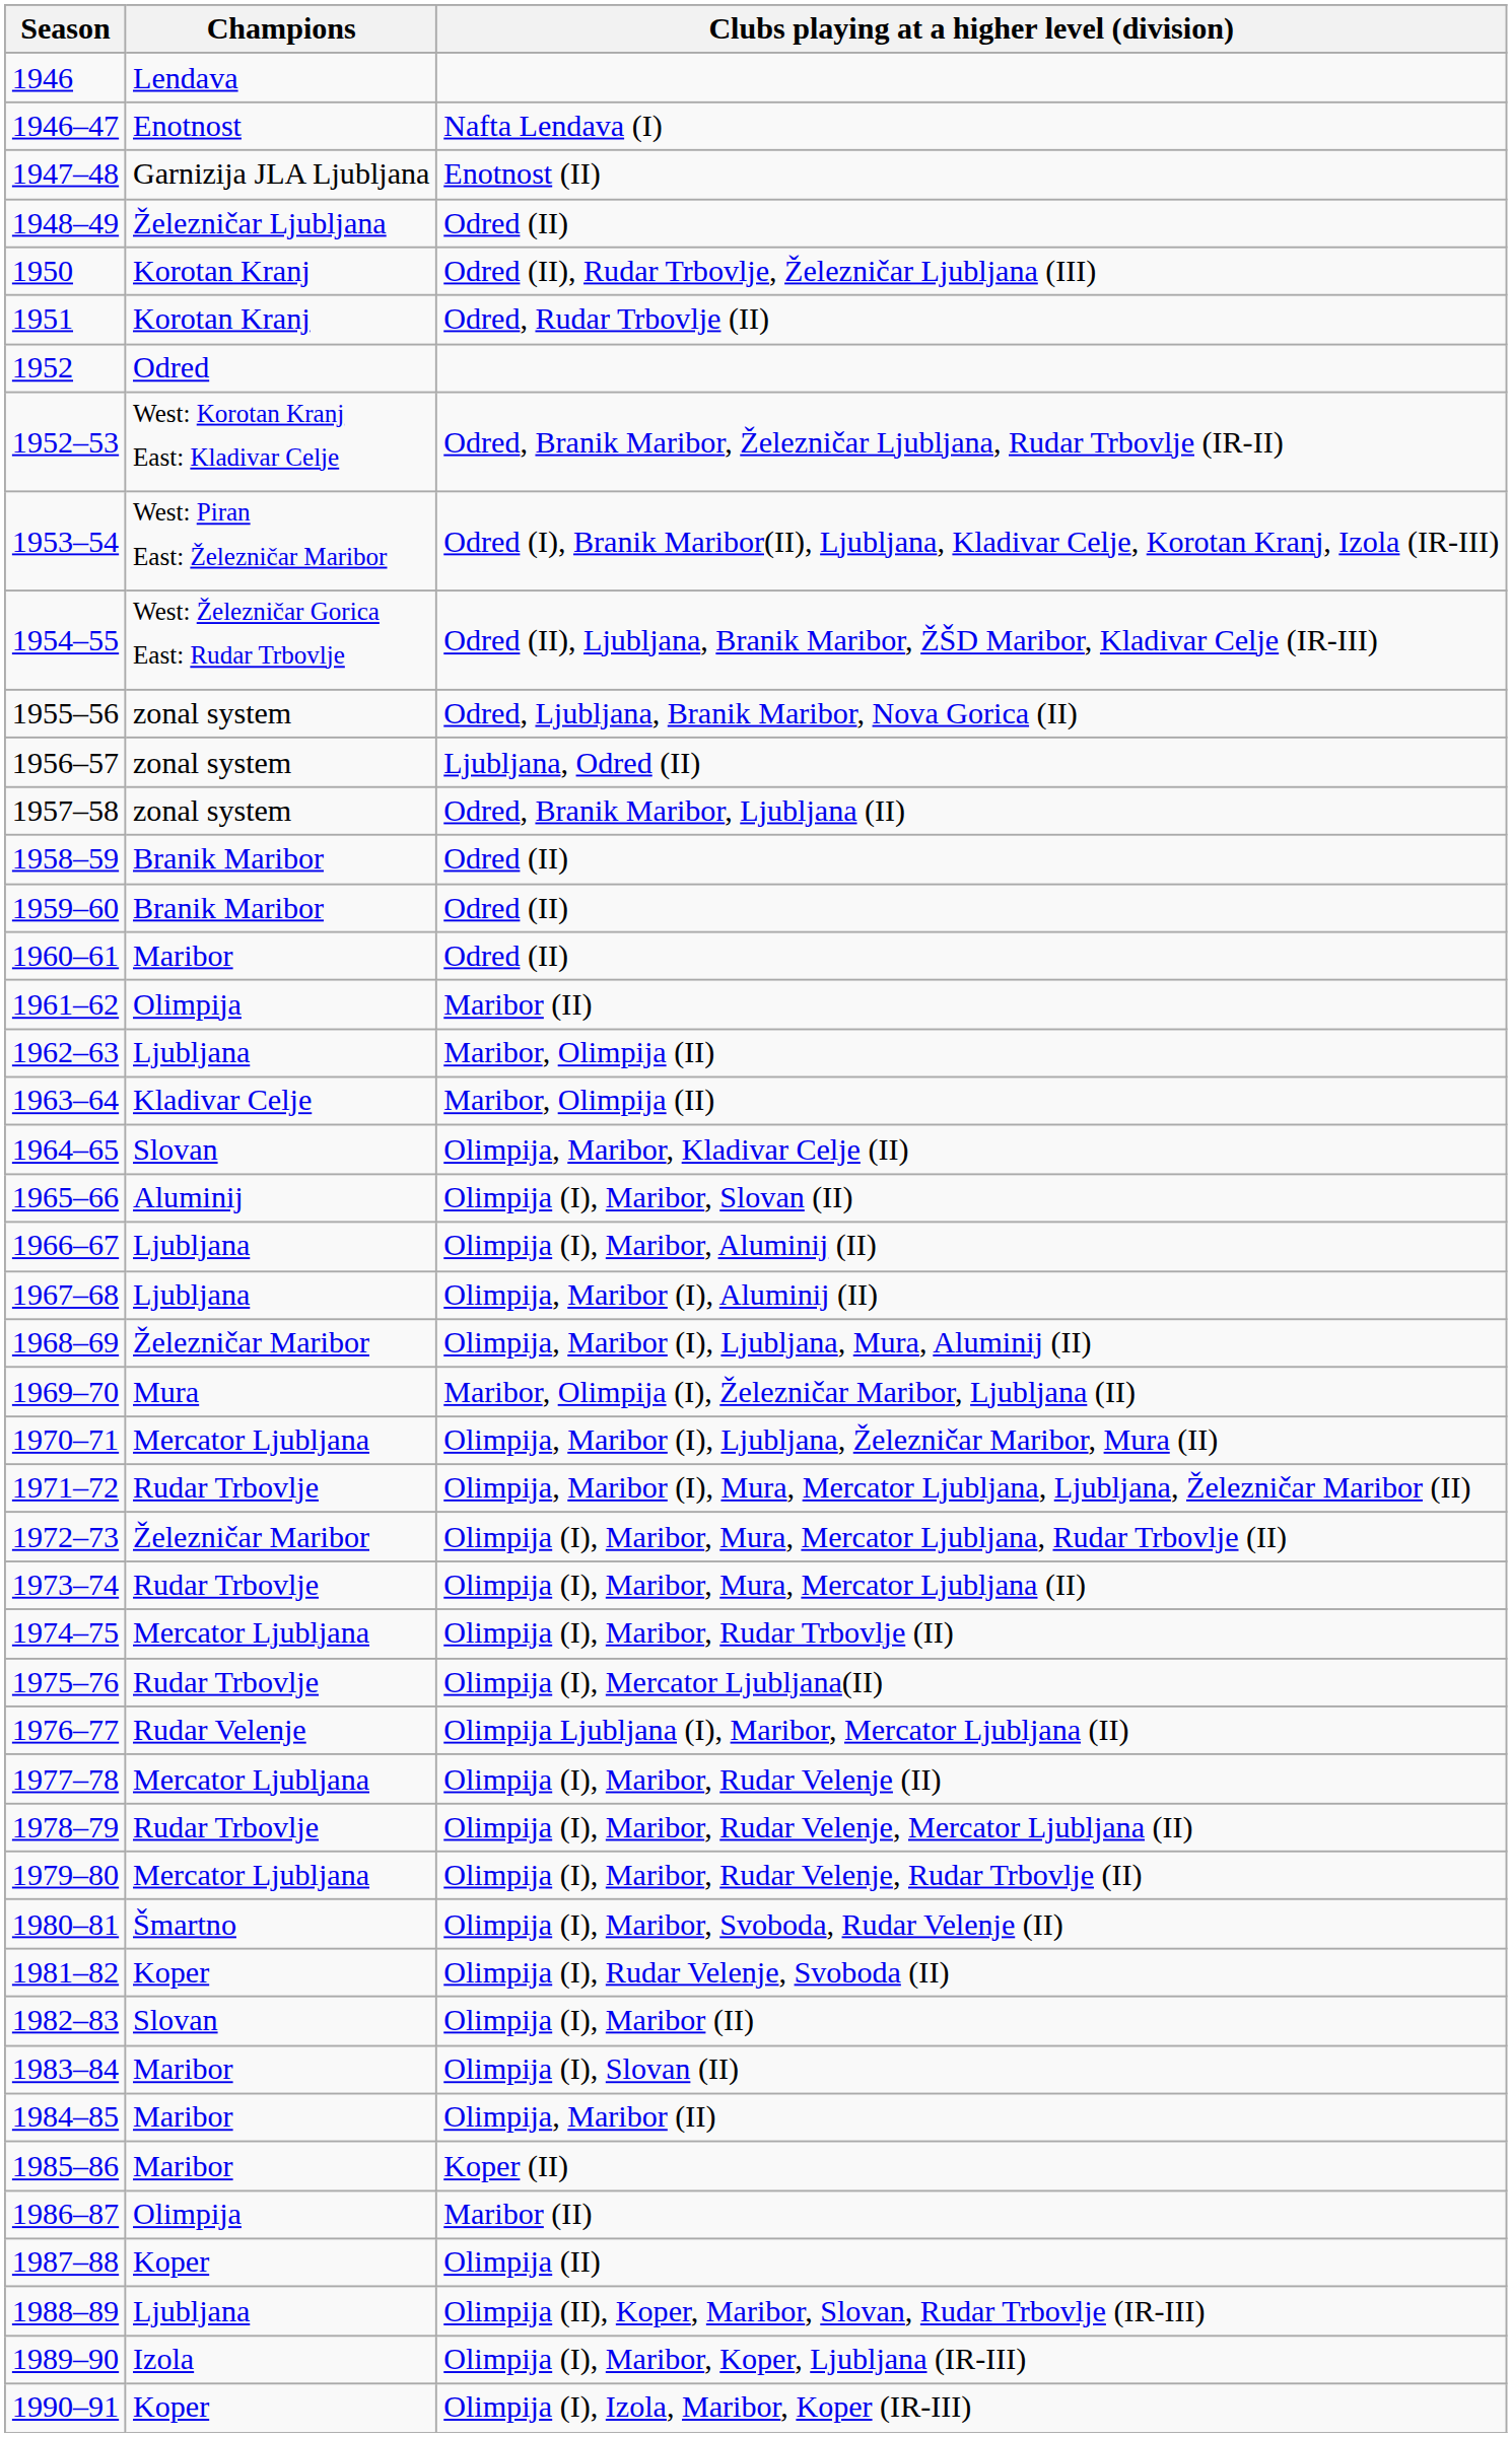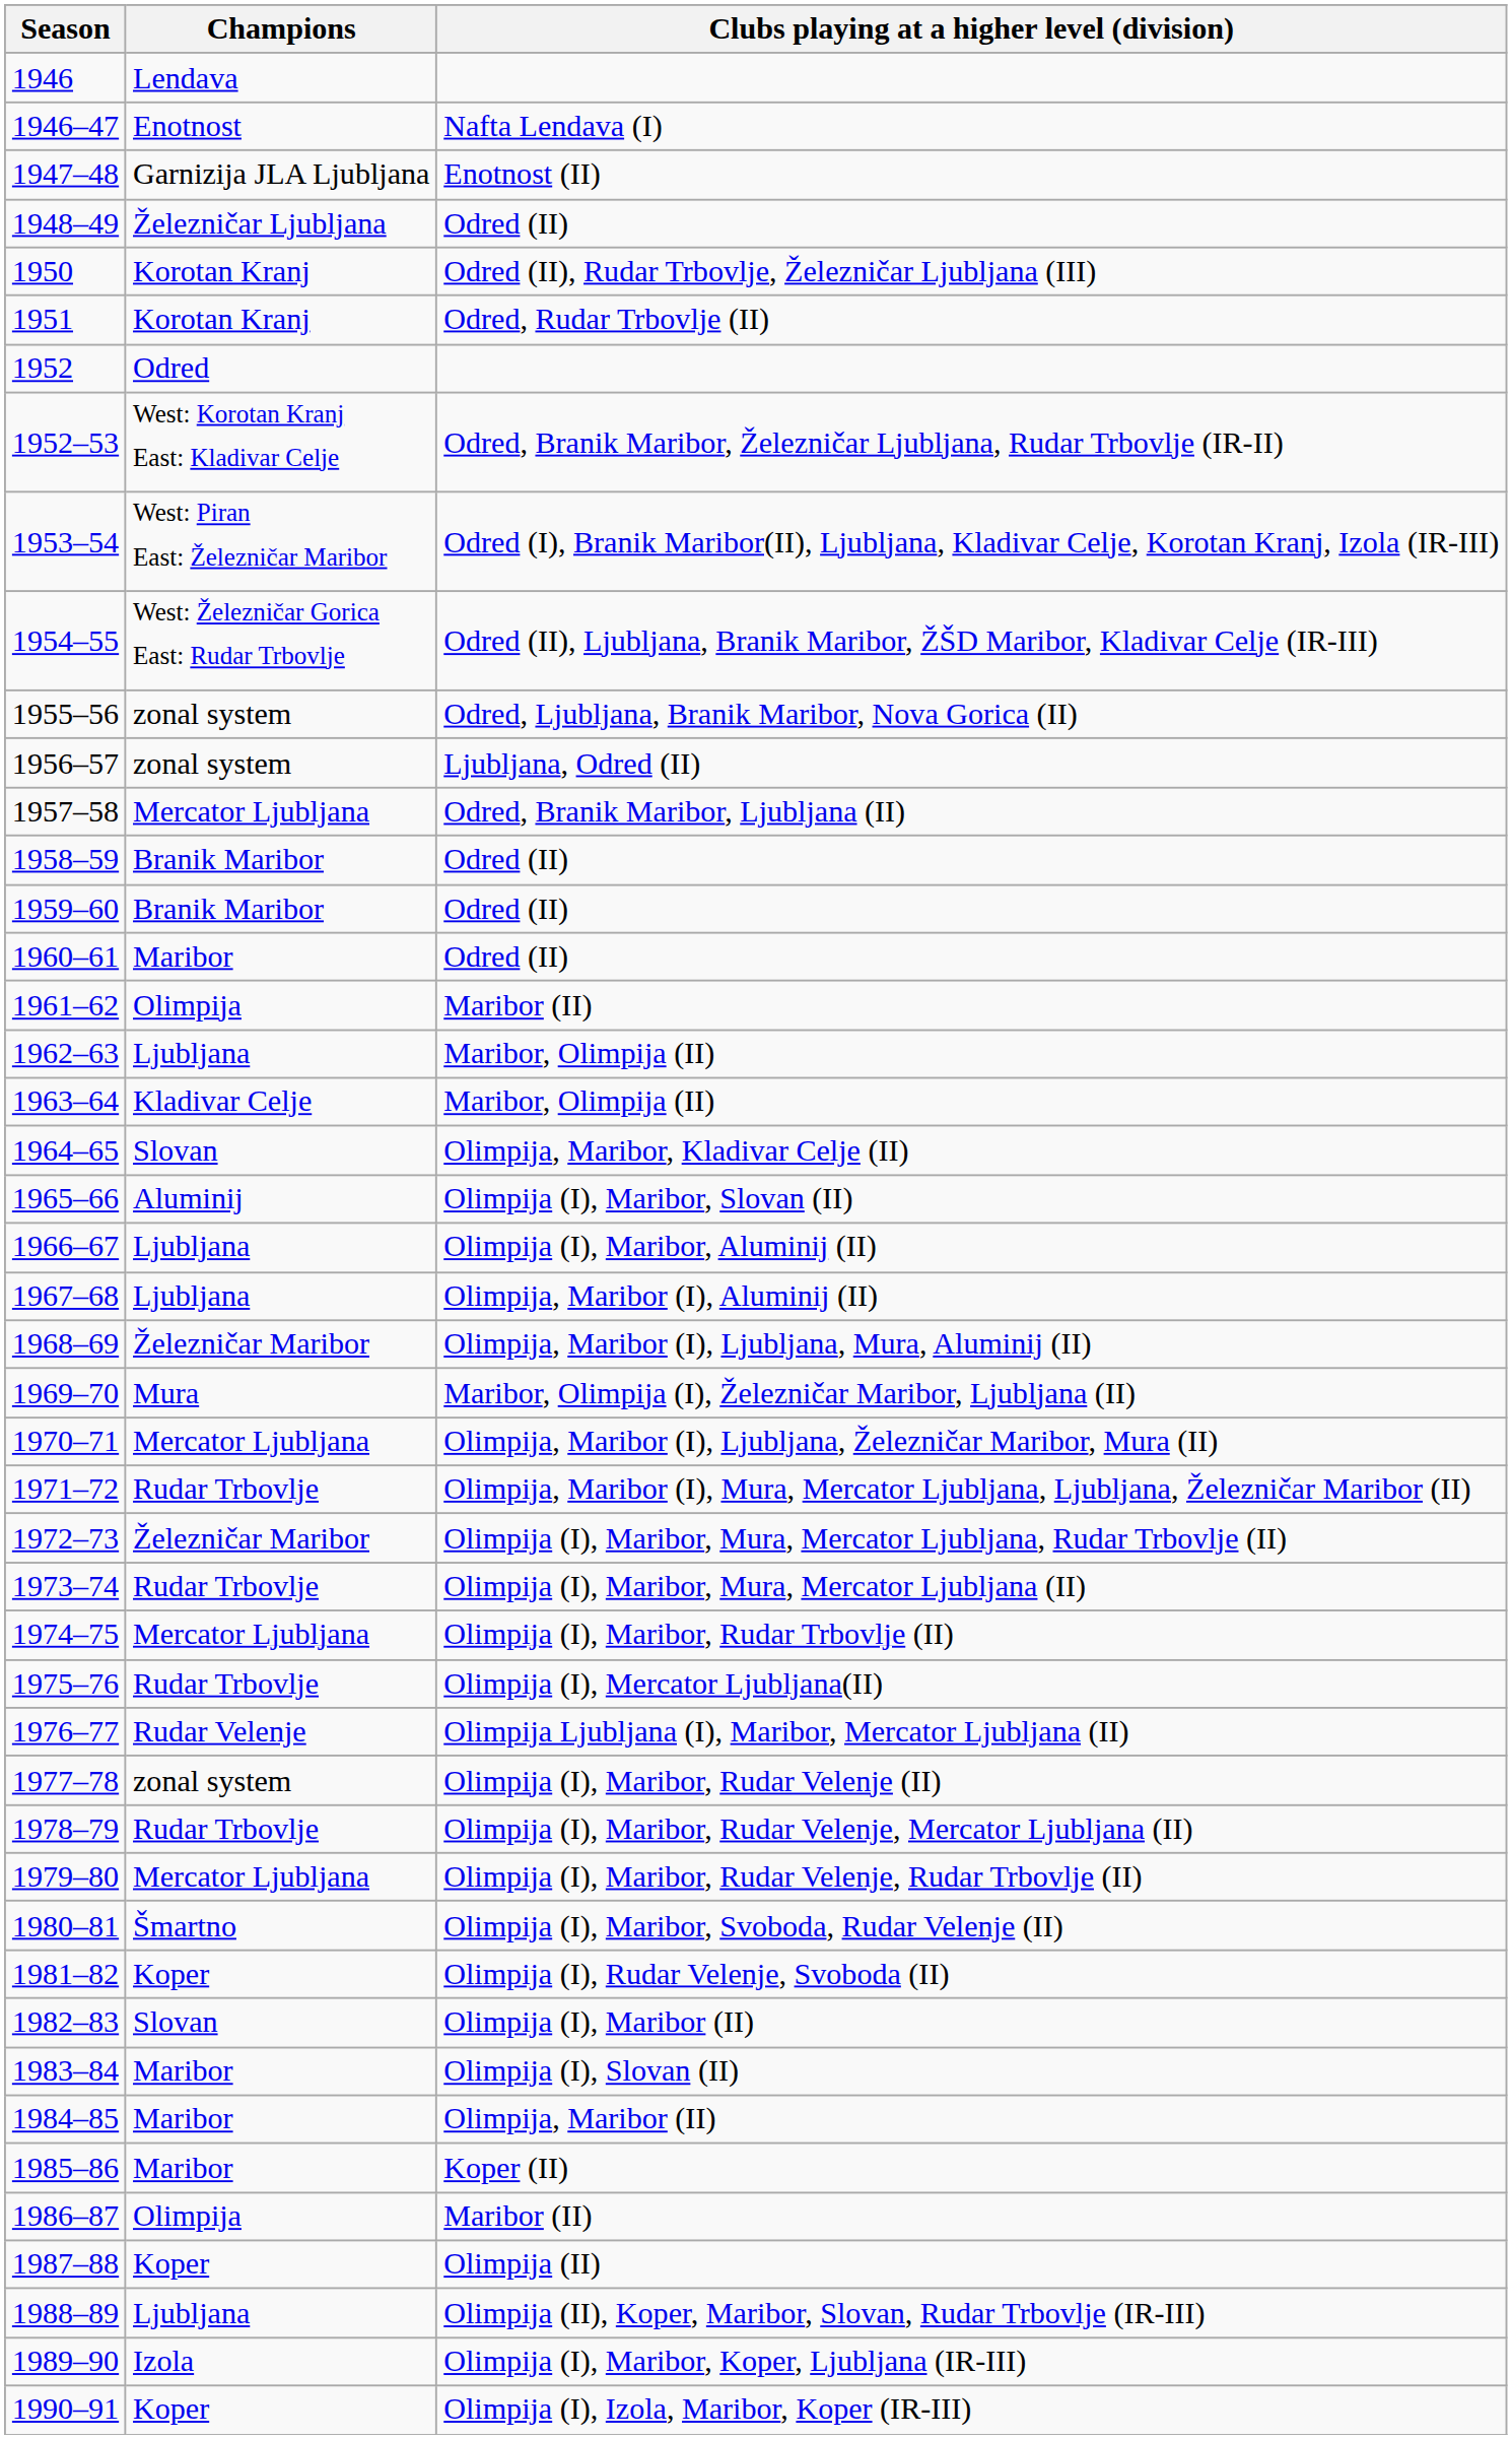 <table class="wikitable sortable">
 <tr>
 <th>Season</th>
 <th>Champions</th>
 <th>Clubs playing at a higher level (division)</th>
 </tr>
 <tr>
 <td><a href='#'>1946</a></td>
 <td><a href='#'>Lendava</a></td>
 <td></td>
 </tr>
 <tr>
 <td><a href='#'>1946–47</a></td>
 <td><a href='#'>Enotnost</a></td>
 <td><a href='#'>Nafta Lendava</a> (I)</td>
 </tr>
 <tr>
 <td><a href='#'>1947–48</a></td>
 <td>Garnizija JLA Ljubljana</td>
 <td><a href='#'>Enotnost</a> (II)</td>
 </tr>
 <tr>
 <td><a href='#'>1948–49</a></td>
 <td><a href='#'>Železničar Ljubljana</a></td>
 <td><a href='#'>Odred</a> (II)</td>
 </tr>
 <tr>
 <td><a href='#'>1950</a></td>
 <td><a href='#'>Korotan Kranj</a></td>
 <td><a href='#'>Odred</a> (II), <a href='#'>Rudar Trbovlje</a>, <a href='#'>Železničar Ljubljana</a> (III)</td>
 </tr>
 <tr>
 <td><a href='#'>1951</a></td>
 <td><a href='#'>Korotan Kranj</a></td>
 <td><a href='#'>Odred</a>, <a href='#'>Rudar Trbovlje</a> (II)</td>
 </tr>
 <tr>
 <td><a href='#'>1952</a></td>
 <td><a href='#'>Odred</a></td>
 <td></td>
 </tr>
 <tr>
 <td><a href='#'>1952–53</a></td>
 <td><sup>West: <a href='#'>Korotan Kranj</a><br> East: <a href='#'>Kladivar Celje</a></sup></td>
 <td><a href='#'>Odred</a>, <a href='#'>Branik Maribor</a>, <a href='#'>Železničar Ljubljana</a>, <a href='#'>Rudar Trbovlje</a> (IR-II)</td>
 </tr>
 <tr>
 <td><a href='#'>1953–54</a></td>
 <td><sup>West: <a href='#'>Piran</a><br> East: <a href='#'>Železničar Maribor</a></sup></td>
 <td><a href='#'>Odred</a> (I), <a href='#'>Branik Maribor</a>(II), <a href='#'>Ljubljana</a>, <a href='#'>Kladivar Celje</a>, <a href='#'>Korotan Kranj</a>, <a href='#'>Izola</a> (IR-III)</td>
 </tr>
 <tr>
 <td><a href='#'>1954–55</a></td>
 <td><sup>West: <a href='#'>Železničar Gorica</a><br> East: <a href='#'>Rudar Trbovlje</a></sup></td>
 <td><a href='#'>Odred</a> (II), <a href='#'>Ljubljana</a>, <a href='#'>Branik Maribor</a>, <a href='#'>ŽŠD Maribor</a>, <a href='#'>Kladivar Celje</a> (IR-III)</td>
 </tr>
 <tr>
 <td>1955–56</td>
 <td>zonal system</td>
 <td><a href='#'>Odred</a>, <a href='#'>Ljubljana</a>, <a href='#'>Branik Maribor</a>, <a href='#'>Nova Gorica</a> (II)</td>
 </tr>
 <tr>
 <td>1956–57</td>
 <td>zonal system</td>
 <td><a href='#'>Ljubljana</a>, <a href='#'>Odred</a> (II)</td>
 </tr>
 <tr>
 <td>1957–58</td>
-<td>zonal system</td>
+<td><a href='#'>Mercator Ljubljana</a></td>
 <td><a href='#'>Odred</a>, <a href='#'>Branik Maribor</a>, <a href='#'>Ljubljana</a> (II)</td>
 </tr>
 <tr>
 <td><a href='#'>1958–59</a></td>
 <td><a href='#'>Branik Maribor</a></td>
 <td><a href='#'>Odred</a> (II)</td>
 </tr>
 <tr>
 <td><a href='#'>1959–60</a></td>
 <td><a href='#'>Branik Maribor</a></td>
 <td><a href='#'>Odred</a> (II)</td>
 </tr>
 <tr>
 <td><a href='#'>1960–61</a></td>
 <td><a href='#'>Maribor</a></td>
 <td><a href='#'>Odred</a> (II)</td>
 </tr>
 <tr>
 <td><a href='#'>1961–62</a></td>
 <td><a href='#'>Olimpija</a></td>
 <td><a href='#'>Maribor</a> (II)</td>
 </tr>
 <tr>
 <td><a href='#'>1962–63</a></td>
 <td><a href='#'>Ljubljana</a></td>
 <td><a href='#'>Maribor</a>, <a href='#'>Olimpija</a> (II)</td>
 </tr>
 <tr>
 <td><a href='#'>1963–64</a></td>
 <td><a href='#'>Kladivar Celje</a></td>
 <td><a href='#'>Maribor</a>, <a href='#'>Olimpija</a> (II)</td>
 </tr>
 <tr>
 <td><a href='#'>1964–65</a></td>
 <td><a href='#'>Slovan</a></td>
 <td><a href='#'>Olimpija</a>, <a href='#'>Maribor</a>, <a href='#'>Kladivar Celje</a> (II)</td>
 </tr>
 <tr>
 <td><a href='#'>1965–66</a></td>
 <td><a href='#'>Aluminij</a></td>
 <td><a href='#'>Olimpija</a> (I), <a href='#'>Maribor</a>, <a href='#'>Slovan</a> (II)</td>
 </tr>
 <tr>
 <td><a href='#'>1966–67</a></td>
 <td><a href='#'>Ljubljana</a></td>
 <td><a href='#'>Olimpija</a> (I), <a href='#'>Maribor</a>, <a href='#'>Aluminij</a> (II)</td>
 </tr>
 <tr>
 <td><a href='#'>1967–68</a></td>
 <td><a href='#'>Ljubljana</a></td>
 <td><a href='#'>Olimpija</a>, <a href='#'>Maribor</a> (I), <a href='#'>Aluminij</a> (II)</td>
 </tr>
 <tr>
 <td><a href='#'>1968–69</a></td>
 <td><a href='#'>Železničar Maribor</a></td>
 <td><a href='#'>Olimpija</a>, <a href='#'>Maribor</a> (I), <a href='#'>Ljubljana</a>, <a href='#'>Mura</a>, <a href='#'>Aluminij</a> (II)</td>
 </tr>
 <tr>
 <td><a href='#'>1969–70</a></td>
 <td><a href='#'>Mura</a></td>
 <td><a href='#'>Maribor</a>, <a href='#'>Olimpija</a> (I), <a href='#'>Železničar Maribor</a>, <a href='#'>Ljubljana</a> (II)</td>
 </tr>
 <tr>
 <td><a href='#'>1970–71</a></td>
 <td><a href='#'>Mercator Ljubljana</a></td>
 <td><a href='#'>Olimpija</a>, <a href='#'>Maribor</a> (I), <a href='#'>Ljubljana</a>, <a href='#'>Železničar Maribor</a>, <a href='#'>Mura</a> (II)</td>
 </tr>
 <tr>
 <td><a href='#'>1971–72</a></td>
 <td><a href='#'>Rudar Trbovlje</a></td>
 <td><a href='#'>Olimpija</a>, <a href='#'>Maribor</a> (I), <a href='#'>Mura</a>, <a href='#'>Mercator Ljubljana</a>, <a href='#'>Ljubljana</a>, <a href='#'>Železničar Maribor</a> (II)</td>
 </tr>
 <tr>
 <td><a href='#'>1972–73</a></td>
 <td><a href='#'>Železničar Maribor</a></td>
 <td><a href='#'>Olimpija</a> (I), <a href='#'>Maribor</a>, <a href='#'>Mura</a>, <a href='#'>Mercator Ljubljana</a>, <a href='#'>Rudar Trbovlje</a> (II)</td>
 </tr>
 <tr>
 <td><a href='#'>1973–74</a></td>
 <td><a href='#'>Rudar Trbovlje</a></td>
 <td><a href='#'>Olimpija</a> (I), <a href='#'>Maribor</a>, <a href='#'>Mura</a>, <a href='#'>Mercator Ljubljana</a> (II)</td>
 </tr>
 <tr>
 <td><a href='#'>1974–75</a></td>
 <td><a href='#'>Mercator Ljubljana</a></td>
 <td><a href='#'>Olimpija</a> (I), <a href='#'>Maribor</a>, <a href='#'>Rudar Trbovlje</a> (II)</td>
 </tr>
 <tr>
 <td><a href='#'>1975–76</a></td>
 <td><a href='#'>Rudar Trbovlje</a></td>
 <td><a href='#'>Olimpija</a> (I), <a href='#'>Mercator Ljubljana</a>(II)</td>
 </tr>
 <tr>
 <td><a href='#'>1976–77</a></td>
 <td><a href='#'>Rudar Velenje</a></td>
 <td><a href='#'>Olimpija Ljubljana</a> (I), <a href='#'>Maribor</a>, <a href='#'>Mercator Ljubljana</a> (II)</td>
 </tr>
 <tr>
 <td><a href='#'>1977–78</a></td>
-<td><a href='#'>Mercator Ljubljana</a></td>
+<td>zonal system</td>
 <td><a href='#'>Olimpija</a> (I), <a href='#'>Maribor</a>, <a href='#'>Rudar Velenje</a> (II)</td>
 </tr>
 <tr>
 <td><a href='#'>1978–79</a></td>
 <td><a href='#'>Rudar Trbovlje</a></td>
 <td><a href='#'>Olimpija</a> (I), <a href='#'>Maribor</a>, <a href='#'>Rudar Velenje</a>, <a href='#'>Mercator Ljubljana</a> (II)</td>
 </tr>
 <tr>
 <td><a href='#'>1979–80</a></td>
 <td><a href='#'>Mercator Ljubljana</a></td>
 <td><a href='#'>Olimpija</a> (I), <a href='#'>Maribor</a>, <a href='#'>Rudar Velenje</a>, <a href='#'>Rudar Trbovlje</a> (II)</td>
 </tr>
 <tr>
 <td><a href='#'>1980–81</a></td>
 <td><a href='#'>Šmartno</a></td>
 <td><a href='#'>Olimpija</a> (I), <a href='#'>Maribor</a>, <a href='#'>Svoboda</a>, <a href='#'>Rudar Velenje</a> (II)</td>
 </tr>
 <tr>
 <td><a href='#'>1981–82</a></td>
 <td><a href='#'>Koper</a></td>
 <td><a href='#'>Olimpija</a> (I), <a href='#'>Rudar Velenje</a>, <a href='#'>Svoboda</a> (II)</td>
 </tr>
 <tr>
 <td><a href='#'>1982–83</a></td>
 <td><a href='#'>Slovan</a></td>
 <td><a href='#'>Olimpija</a> (I), <a href='#'>Maribor</a> (II)</td>
 </tr>
 <tr>
 <td><a href='#'>1983–84</a></td>
 <td><a href='#'>Maribor</a></td>
 <td><a href='#'>Olimpija</a> (I), <a href='#'>Slovan</a> (II)</td>
 </tr>
 <tr>
 <td><a href='#'>1984–85</a></td>
 <td><a href='#'>Maribor</a></td>
 <td><a href='#'>Olimpija</a>, <a href='#'>Maribor</a> (II)</td>
 </tr>
 <tr>
 <td><a href='#'>1985–86</a></td>
 <td><a href='#'>Maribor</a></td>
 <td><a href='#'>Koper</a> (II)</td>
 </tr>
 <tr>
 <td><a href='#'>1986–87</a></td>
 <td><a href='#'>Olimpija</a></td>
 <td><a href='#'>Maribor</a> (II)</td>
 </tr>
 <tr>
 <td><a href='#'>1987–88</a></td>
 <td><a href='#'>Koper</a></td>
 <td><a href='#'>Olimpija</a> (II)</td>
 </tr>
 <tr>
 <td><a href='#'>1988–89</a></td>
 <td><a href='#'>Ljubljana</a></td>
 <td><a href='#'>Olimpija</a> (II), <a href='#'>Koper</a>, <a href='#'>Maribor</a>, <a href='#'>Slovan</a>, <a href='#'>Rudar Trbovlje</a> (IR-III)</td>
 </tr>
 <tr>
 <td><a href='#'>1989–90</a></td>
 <td><a href='#'>Izola</a></td>
 <td><a href='#'>Olimpija</a> (I), <a href='#'>Maribor</a>, <a href='#'>Koper</a>, <a href='#'>Ljubljana</a> (IR-III)</td>
 </tr>
 <tr>
 <td><a href='#'>1990–91</a></td>
 <td><a href='#'>Koper</a></td>
 <td><a href='#'>Olimpija</a> (I), <a href='#'>Izola</a>, <a href='#'>Maribor</a>, <a href='#'>Koper</a> (IR-III)</td>
 </tr>
 <tr>
 </tr>
 </table>
